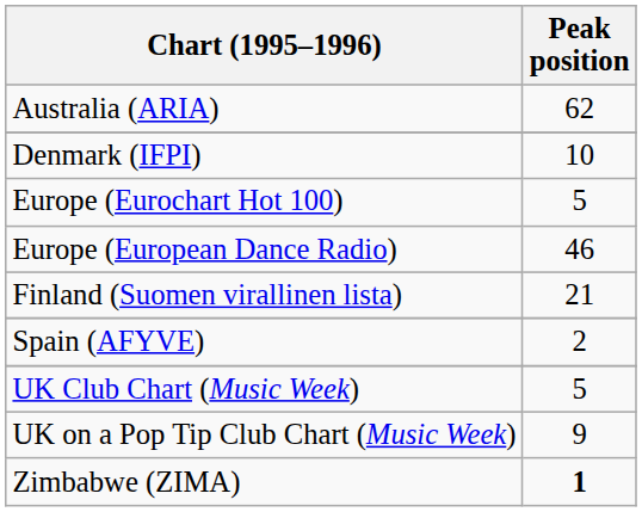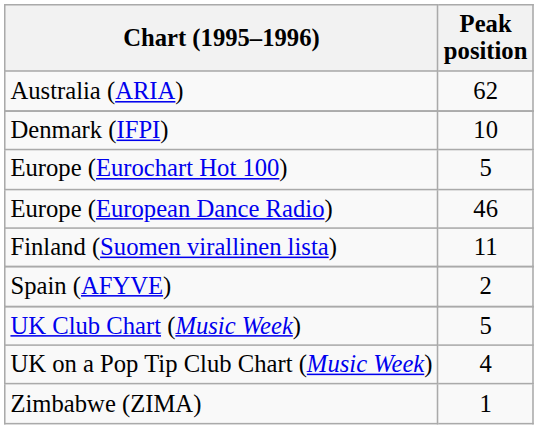 <table class="wikitable sortable">
 <tr>
 <th>Chart (1995–1996)</th>
 <th>Peak<br>position</th>
 </tr>
 <tr>
 <td>Australia (<a href='#'>ARIA</a>)</td>
 <td align="center">62</td>
 </tr>
 <tr>
 </tr>
 <tr>
 </tr>
 <tr>
 </tr>
 <tr>
 <td>Denmark (<a href='#'>IFPI</a>)</td>
 <td style="text-align:center;">10</td>
 </tr>
 <tr>
 <td>Europe (<a href='#'>Eurochart Hot 100</a>)</td>
 <td align="center">5</td>
 </tr>
 <tr>
 <td>Europe (<a href='#'>European Dance Radio</a>)</td>
 <td align="center">46</td>
 </tr>
 <tr>
 <td>Finland (<a href='#'>Suomen virallinen lista</a>)</td>
-<td align="center">21</td>
+<td align="center">11</td>
 </tr>
 <tr>
 </tr>
 <tr>
 </tr>
 <tr>
 </tr>
 <tr>
 </tr>
 <tr>
 </tr>
 <tr>
 </tr>
 <tr>
 <td>Spain (<a href='#'>AFYVE</a>)</td>
 <td align="center">2</td>
 </tr>
 <tr>
 </tr>
 <tr>
 </tr>
 <tr>
 </tr>
 <tr>
 </tr>
 <tr>
 <td><a href='#'>UK Club Chart</a> (<em><a href='#'>Music Week</a></em>)</td>
 <td align="center">5</td>
 </tr>
 <tr>
 <td>UK on a Pop Tip Club Chart (<em><a href='#'>Music Week</a></em>)</td>
-<td align="center">9</td>
+<td align="center">4</td>
 </tr>
 <tr>
 <td>Zimbabwe (ZIMA)</td>
-<td align="center"><strong>1</strong></td>
+<td align="center">1</td>
 </tr>
 </table>
